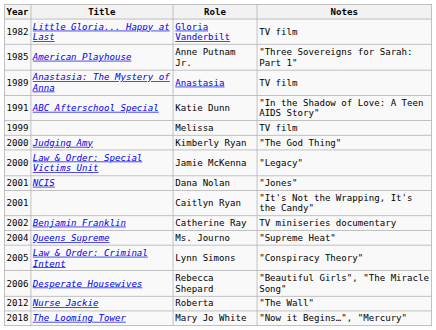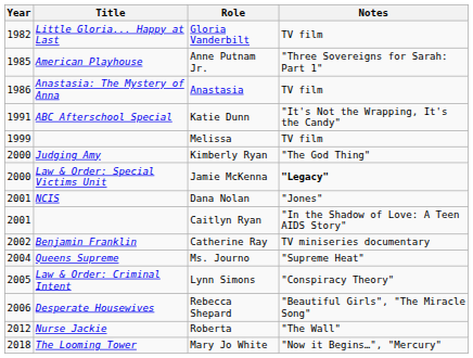 <table class="wikitable sortable">
 <tr>
 <th>Year</th>
 <th>Title</th>
 <th>Role</th>
 <th class="unsortable">Notes</th>
 </tr>
 <tr>
 <td>1982</td>
 <td><em><a href='#'>Little Gloria... Happy at Last</a></em></td>
 <td><a href='#'>Gloria Vanderbilt</a></td>
 <td>TV film</td>
 </tr>
 <tr>
 <td>1985</td>
 <td><em><a href='#'>American Playhouse</a></em></td>
 <td>Anne Putnam Jr.</td>
 <td>"Three Sovereigns for Sarah: Part 1"</td>
 </tr>
 <tr>
-<td>1989</td>
+<td>1986</td>
 <td><em><a href='#'>Anastasia: The Mystery of Anna</a></em></td>
 <td><a href='#'>Anastasia</a></td>
 <td>TV film</td>
 </tr>
 <tr>
 <td>1991</td>
 <td><em><a href='#'>ABC Afterschool Special</a></em></td>
 <td>Katie Dunn</td>
-<td>"In the Shadow of Love: A Teen AIDS Story"</td>
+<td>"It's Not the Wrapping, It's the Candy"</td>
 </tr>
 <tr>
 <td>1999</td>
 <td><em></em></td>
 <td>Melissa</td>
 <td>TV film</td>
 </tr>
 <tr>
 <td>2000</td>
 <td><em><a href='#'>Judging Amy</a></em></td>
 <td>Kimberly Ryan</td>
 <td>"The God Thing"</td>
 </tr>
 <tr>
 <td>2000</td>
 <td><em><a href='#'>Law & Order: Special Victims Unit</a></em></td>
 <td>Jamie McKenna</td>
-<td>"Legacy"</td>
+<td><strong>"Legacy"</strong></td>
 </tr>
 <tr>
 <td>2001</td>
 <td><em><a href='#'>NCIS</a></em></td>
 <td>Dana Nolan</td>
 <td>"Jones"</td>
 </tr>
 <tr>
 <td>2001</td>
 <td><em></em></td>
 <td>Caitlyn Ryan</td>
-<td>"It's Not the Wrapping, It's the Candy"</td>
+<td>"In the Shadow of Love: A Teen AIDS Story"</td>
 </tr>
 <tr>
 <td>2002</td>
 <td><em><a href='#'>Benjamin Franklin</a></em></td>
 <td>Catherine Ray</td>
 <td>TV miniseries documentary</td>
 </tr>
 <tr>
 <td>2004</td>
 <td><em><a href='#'>Queens Supreme</a></em></td>
 <td>Ms. Journo</td>
 <td>"Supreme Heat"</td>
 </tr>
 <tr>
 <td>2005</td>
 <td><em><a href='#'>Law & Order: Criminal Intent</a></em></td>
 <td>Lynn Simons</td>
 <td>"Conspiracy Theory"</td>
 </tr>
 <tr>
 <td>2006</td>
 <td><em><a href='#'>Desperate Housewives</a></em></td>
 <td>Rebecca Shepard</td>
 <td>"Beautiful Girls", "The Miracle Song"</td>
 </tr>
 <tr>
 <td>2012</td>
 <td><em><a href='#'>Nurse Jackie</a></em></td>
 <td>Roberta</td>
 <td>"The Wall"</td>
 </tr>
 <tr>
 <td>2018</td>
 <td><em><a href='#'>The Looming Tower</a></em></td>
 <td>Mary Jo White</td>
 <td>"Now it Begins…", "Mercury"</td>
 </tr>
 </table>
